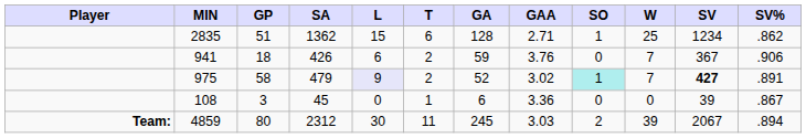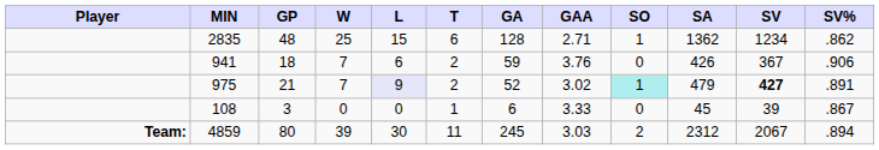 <table style="width:60%;" class="wikitable sortable">
 <tr>
 <th style="background:#ddf; width:10%;">Player</th>
 <th style="width:3%; background:#ddf;" title="Minutes played">MIN</th>
 <th style="width:3%; background:#ddf;" title="Games played in">GP</th>
-<th style="width:3%; background:#ddf;" title="Shots against">SA</th>
+<th style="width:3%; background:#ddf;" title="Games played in">W</th>
 <th style="width:3%; background:#ddf;" title="Games played in">L</th>
 <th style="width:3%; background:#ddf;" title="Ties">T</th>
 <th style="width:3%; background:#ddf;" title="Goals against">GA</th>
 <th style="width:3%; background:#ddf;" title="Goals against average">GAA</th>
 <th style="width:3%; background:#ddf;" title="Shut-outs">SO</th>
-<th style="width:3%; background:#ddf;" title="Games played in">W</th>
+<th style="width:3%; background:#ddf;" title="Shots against">SA</th>
 <th style="width:3%; background:#ddf;" title="Shots saved">SV</th>
 <th style="width:3%; background:#ddf;" title="Save percentage">SV%</th>
 </tr>
 <tr style="text-align:center;">
 <td style="text-align:right;"></td>
 <td>2835</td>
-<td>51</td>
-<td>1362</td>
+<td>48</td>
+<td>25</td>
 <td>15</td>
 <td>6</td>
 <td>128</td>
 <td>2.71</td>
 <td>1</td>
-<td>25</td>
+<td>1362</td>
 <td>1234</td>
 <td>.862</td>
 </tr>
 <tr style="text-align:center;">
 <td style="text-align:right;"></td>
 <td>941</td>
 <td>18</td>
-<td>426</td>
+<td>7</td>
 <td>6</td>
 <td>2</td>
 <td>59</td>
 <td>3.76</td>
 <td>0</td>
-<td>7</td>
+<td>426</td>
 <td>367</td>
 <td>.906</td>
 </tr>
 <tr style="text-align:center;">
 <td style="text-align:right;"></td>
 <td>975</td>
-<td>58</td>
-<td>479</td>
+<td>21</td>
+<td>7</td>
 <td style="background: lavender;">9</td>
 <td>2</td>
 <td>52</td>
 <td>3.02</td>
 <td style="background: paleturquoise;">1</td>
-<td>7</td>
+<td>479</td>
 <td><strong>427</strong></td>
 <td>.891</td>
 </tr>
 <tr style="text-align:center;">
 <td style="text-align:right;"></td>
 <td>108</td>
 <td>3</td>
-<td>45</td>
+<td>0</td>
 <td>0</td>
 <td>1</td>
 <td>6</td>
-<td>3.36</td>
+<td>3.33</td>
 <td>0</td>
-<td>0</td>
+<td>45</td>
 <td>39</td>
 <td>.867</td>
 </tr>
 <tr style="text-align:center;">
 <td style="text-align:right;"><strong>Team:</strong></td>
 <td>4859</td>
 <td>80</td>
-<td>2312</td>
+<td>39</td>
 <td>30</td>
 <td>11</td>
 <td>245</td>
 <td>3.03</td>
 <td>2</td>
-<td>39</td>
+<td>2312</td>
 <td>2067</td>
 <td>.894</td>
 </tr>
 </table>
